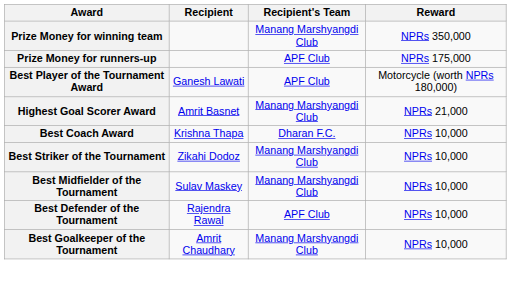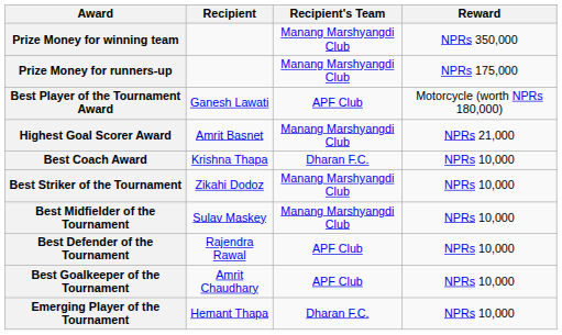 <table class="wikitable" style="text-align: center; width: 750px; height: 200px;">
 <tr>
 <th scope="col">Award</th>
 <th scope="col">Recipient</th>
 <th scope="col">Recipient's Team</th>
 <th scope="col">Reward</th>
 </tr>
 <tr>
 <th scope="row">Prize Money for winning team</th>
 <td></td>
 <td><a href='#'>Manang Marshyangdi Club</a></td>
 <td><a href='#'>NPRs</a> 350,000</td>
 </tr>
 <tr>
 <th scope="row">Prize Money for runners-up</th>
 <td></td>
-<td><a href='#'>APF Club</a></td>
+<td><a href='#'>Manang Marshyangdi Club</a></td>
 <td><a href='#'>NPRs</a> 175,000</td>
 </tr>
 <tr>
 <th scope="row">Best Player of the Tournament Award</th>
 <td><a href='#'>Ganesh Lawati</a></td>
 <td><a href='#'>APF Club</a></td>
 <td>Motorcycle (worth <a href='#'>NPRs</a> 180,000)</td>
 </tr>
 <tr>
 <th scope="row">Highest Goal Scorer Award</th>
 <td><a href='#'>Amrit Basnet</a></td>
 <td><a href='#'>Manang Marshyangdi Club</a></td>
 <td><a href='#'>NPRs</a> 21,000</td>
 </tr>
 <tr>
 <th scope="row">Best Coach Award</th>
 <td><a href='#'>Krishna Thapa</a></td>
 <td><a href='#'>Dharan F.C.</a></td>
 <td><a href='#'>NPRs</a> 10,000</td>
 </tr>
 <tr>
 <th scope="row">Best Striker of the Tournament</th>
 <td><a href='#'>Zikahi Dodoz</a></td>
 <td><a href='#'>Manang Marshyangdi Club</a></td>
 <td><a href='#'>NPRs</a> 10,000</td>
 </tr>
 <tr>
 <th scope="row">Best Midfielder of the Tournament</th>
 <td><a href='#'>Sulav Maskey</a></td>
 <td><a href='#'>Manang Marshyangdi Club</a></td>
 <td><a href='#'>NPRs</a> 10,000</td>
 </tr>
 <tr>
 <th scope="row">Best Defender of the Tournament</th>
 <td><a href='#'>Rajendra Rawal</a></td>
 <td><a href='#'>APF Club</a></td>
 <td><a href='#'>NPRs</a> 10,000</td>
 </tr>
 <tr>
 <th scope="row">Best Goalkeeper of the Tournament</th>
 <td><a href='#'>Amrit Chaudhary</a></td>
-<td><a href='#'>Manang Marshyangdi Club</a></td>
+<td><a href='#'>APF Club</a></td>
+<td><a href='#'>NPRs</a> 10,000</td>
+</tr>
+<tr>
+<th scope="row">Emerging Player of the Tournament</th>
+<td><a href='#'>Hemant Thapa</a></td>
+<td><a href='#'>Dharan F.C.</a></td>
 <td><a href='#'>NPRs</a> 10,000</td>
 </tr>
 </table>
